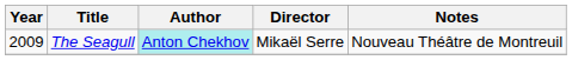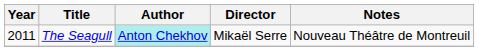 <table class="wikitable">
 <tr>
 <th>Year</th>
 <th>Title</th>
 <th>Author</th>
 <th>Director</th>
 <th>Notes</th>
 </tr>
 <tr>
-<td>2009</td>
+<td>2011</td>
 <td><em><a href='#'>The Seagull</a></em></td>
 <td style="background: paleturquoise;"><a href='#'>Anton Chekhov</a></td>
 <td>Mikaël Serre</td>
 <td>Nouveau Théâtre de Montreuil</td>
 </tr>
 <tr>
 </tr>
 </table>
